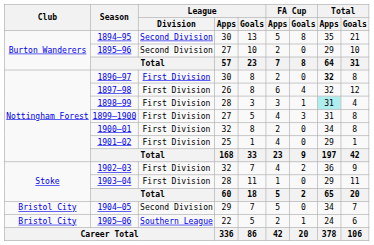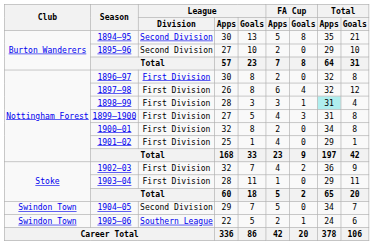 <table class="wikitable" style="text-align: center;">
 <tr>
 <th rowspan="2">Club</th>
 <th rowspan="2">Season</th>
 <th colspan="3">League</th>
 <th colspan="2">FA Cup</th>
 <th colspan="2">Total</th>
 </tr>
 <tr>
 <th>Division</th>
 <th>Apps</th>
 <th>Goals</th>
 <th>Apps</th>
 <th>Goals</th>
 <th>Apps</th>
 <th>Goals</th>
 </tr>
 <tr>
 <td rowspan="3"><a href='#'>Burton Wanderers</a></td>
 <td><a href='#'>1894–95</a></td>
 <td><a href='#'>Second Division</a></td>
 <td>30</td>
 <td>13</td>
 <td>5</td>
 <td>8</td>
 <td>35</td>
 <td>21</td>
 </tr>
 <tr>
 <td><a href='#'>1895–96</a></td>
 <td>Second Division</td>
 <td>27</td>
 <td>10</td>
 <td>2</td>
 <td>0</td>
 <td>29</td>
 <td>10</td>
 </tr>
 <tr>
 <th colspan=2>Total</th>
 <th>57</th>
 <th>23</th>
 <th>7</th>
 <th>8</th>
 <th>64</th>
 <th>31</th>
 </tr>
 <tr>
 <td rowspan="7"><a href='#'>Nottingham Forest</a></td>
 <td><a href='#'>1896–97</a></td>
 <td><a href='#'>First Division</a></td>
 <td>30</td>
 <td>8</td>
 <td>2</td>
 <td>0</td>
-<td><strong>32</strong></td>
+<td>32</td>
 <td>8</td>
 </tr>
 <tr>
 <td><a href='#'>1897–98</a></td>
 <td>First Division</td>
 <td>26</td>
 <td>8</td>
 <td>6</td>
 <td>4</td>
 <td>32</td>
 <td>12</td>
 </tr>
 <tr>
 <td><a href='#'>1898–99</a></td>
 <td>First Division</td>
 <td>28</td>
 <td>3</td>
 <td>3</td>
 <td>1</td>
 <td style="background: paleturquoise;">31</td>
 <td>4</td>
 </tr>
 <tr>
 <td><a href='#'>1899–1900</a></td>
 <td>First Division</td>
 <td>27</td>
 <td>5</td>
 <td>4</td>
 <td>3</td>
 <td>31</td>
 <td>8</td>
 </tr>
 <tr>
 <td><a href='#'>1900–01</a></td>
 <td>First Division</td>
 <td>32</td>
 <td>8</td>
 <td>2</td>
 <td>0</td>
 <td>34</td>
 <td>8</td>
 </tr>
 <tr>
 <td><a href='#'>1901–02</a></td>
 <td>First Division</td>
 <td>25</td>
 <td>1</td>
 <td>4</td>
 <td>0</td>
 <td>29</td>
 <td>1</td>
 </tr>
 <tr>
 <th colspan=2>Total</th>
 <th>168</th>
 <th>33</th>
 <th>23</th>
 <th>9</th>
 <th>197</th>
 <th>42</th>
 </tr>
 <tr>
 <td rowspan="3"><a href='#'>Stoke</a></td>
 <td><a href='#'>1902–03</a></td>
 <td>First Division</td>
 <td>32</td>
 <td>7</td>
 <td>4</td>
 <td>2</td>
 <td>36</td>
 <td>9</td>
 </tr>
 <tr>
 <td><a href='#'>1903–04</a></td>
 <td>First Division</td>
 <td>28</td>
 <td>11</td>
 <td>1</td>
 <td>0</td>
 <td>29</td>
 <td>11</td>
 </tr>
 <tr>
 <th colspan=2>Total</th>
 <th>60</th>
 <th>18</th>
 <th>5</th>
 <th>2</th>
 <th>65</th>
 <th>20</th>
 </tr>
 <tr>
-<td><a href='#'>Bristol City</a></td>
+<td><a href='#'>Swindon Town</a></td>
 <td><a href='#'>1904–05</a></td>
 <td>Second Division</td>
 <td>29</td>
 <td>7</td>
 <td>5</td>
 <td>0</td>
 <td>34</td>
 <td>7</td>
 </tr>
 <tr>
-<td><a href='#'>Bristol City</a></td>
+<td><a href='#'>Swindon Town</a></td>
 <td><a href='#'>1905–06</a></td>
 <td><a href='#'>Southern League</a></td>
 <td>22</td>
 <td>5</td>
 <td>2</td>
 <td>1</td>
 <td>24</td>
 <td>6</td>
 </tr>
 <tr>
 <th colspan="3">Career Total</th>
 <th>336</th>
 <th>86</th>
 <th>42</th>
 <th>20</th>
 <th>378</th>
 <th>106</th>
 </tr>
 </table>
